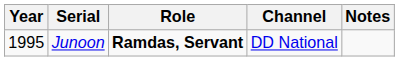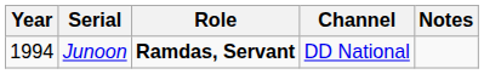 <table class="wikitable sortable">
 <tr>
 <th>Year</th>
 <th>Serial</th>
 <th>Role</th>
 <th>Channel</th>
 <th>Notes</th>
 </tr>
 <tr>
-<td>1995</td>
+<td>1994</td>
 <td><em><a href='#'>Junoon</a></em></td>
 <td><strong>Ramdas, Servant</strong></td>
 <td><a href='#'>DD National</a></td>
 <td></td>
 </tr>
 </table>
